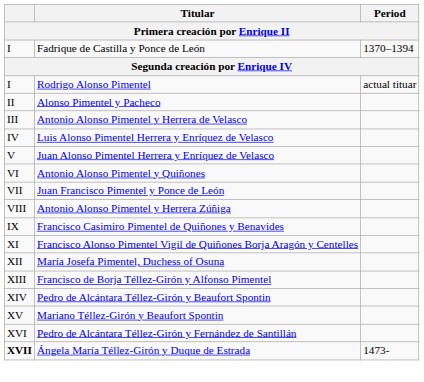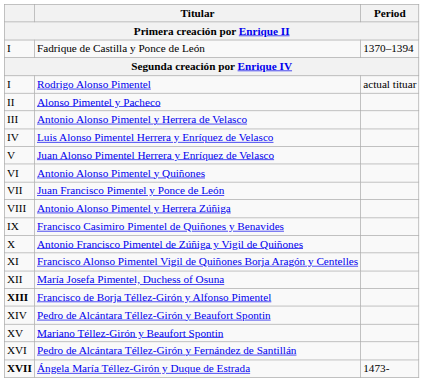 <table class="wikitable">
 <tr>
 <th></th>
 <th>Titular</th>
 <th>Period</th>
 </tr>
 <tr style="background:#ddd;"|>
 <th colspan="3">Primera creación por <a href='#'>Enrique II</a></th>
 </tr>
 <tr>
 <td>I</td>
 <td>Fadrique de Castilla y Ponce de León</td>
 <td>1370–1394</td>
 </tr>
 <tr style="background:#ddd;"|>
 <th colspan="3">Segunda creación por <a href='#'>Enrique IV</a></th>
 </tr>
 <tr>
 <td>I</td>
 <td><a href='#'>Rodrigo Alonso Pimentel</a></td>
 <td>actual tituar</td>
 </tr>
 <tr>
 <td>II</td>
 <td><a href='#'>Alonso Pimentel y Pacheco</a></td>
 <td></td>
 </tr>
 <tr>
 <td>III</td>
 <td><a href='#'>Antonio Alonso Pimentel y Herrera de Velasco</a></td>
 <td></td>
 </tr>
 <tr>
 <td>IV</td>
 <td><a href='#'>Luis Alonso Pimentel Herrera y Enríquez de Velasco</a></td>
 <td></td>
 </tr>
 <tr>
 <td>V</td>
 <td><a href='#'>Juan Alonso Pimentel Herrera y Enríquez de Velasco</a></td>
 <td></td>
 </tr>
 <tr>
 <td>VI</td>
 <td><a href='#'>Antonio Alonso Pimentel y Quiñones</a></td>
 <td></td>
 </tr>
 <tr>
 <td>VII</td>
 <td><a href='#'>Juan Francisco Pimentel y Ponce de León</a></td>
 <td></td>
 </tr>
 <tr>
 <td>VIII</td>
 <td><a href='#'>Antonio Alonso Pimentel y Herrera Zúñiga</a></td>
 <td></td>
 </tr>
 <tr>
 <td>IX</td>
 <td><a href='#'>Francisco Casimiro Pimentel de Quiñones y Benavides</a></td>
 <td></td>
 </tr>
 <tr>
+<td>X</td>
+<td><a href='#'>Antonio Francisco Pimentel de Zúñiga y Vigil de Quiñones</a></td>
+<td></td>
+</tr>
+<tr>
 <td>XI</td>
 <td><a href='#'>Francisco Alonso Pimentel Vigil de Quiñones Borja Aragón y Centelles</a></td>
 <td></td>
 </tr>
 <tr>
 <td>XII</td>
 <td><a href='#'>María Josefa Pimentel, Duchess of Osuna</a></td>
 <td></td>
 </tr>
 <tr>
-<td>XIII</td>
+<td><strong>XIII</strong></td>
 <td><a href='#'>Francisco de Borja Téllez-Girón y Alfonso Pimentel</a></td>
 <td></td>
 </tr>
 <tr>
 <td>XIV</td>
 <td><a href='#'>Pedro de Alcántara Téllez-Girón y Beaufort Spontin</a></td>
 <td></td>
 </tr>
 <tr>
 <td>XV</td>
 <td><a href='#'>Mariano Téllez-Girón y Beaufort Spontin</a></td>
 <td></td>
 </tr>
 <tr>
 <td>XVI</td>
 <td><a href='#'>Pedro de Alcántara Téllez-Girón y Fernández de Santillán</a></td>
 <td></td>
 </tr>
 <tr>
 <td><strong>XVII</strong></td>
 <td><a href='#'>Ángela María Téllez-Girón y Duque de Estrada</a></td>
 <td>1473-</td>
 </tr>
 </table>
